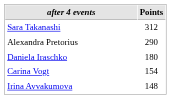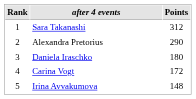 <table cellspacing="1" cellpadding="3" style="border:1px solid #aaa; font-size:86%;">
 <tr style="background:#e4e4e4;">
+<th style="border-bottom:1px solid #aaa; width:10px;">Rank</th>
 <th style="border-bottom:1px solid #aaa; width:200px;"><em>after 4 events</em></th>
 <th style="border-bottom:1px solid #aaa; width:20px;">Points</th>
 </tr>
 <tr>
+<td align=center>1</td>
 <td> <a href='#'>Sara Takanashi</a></td>
 <td align=center>312</td>
 </tr>
 <tr>
+<td align=center>2</td>
 <td> Alexandra Pretorius</td>
 <td align=center>290</td>
 </tr>
 <tr>
+<td align=center>3</td>
 <td> <a href='#'>Daniela Iraschko</a></td>
 <td align=center>180</td>
 </tr>
 <tr>
+<td align=center>4</td>
 <td> <a href='#'>Carina Vogt</a></td>
-<td align=center>154</td>
+<td align=center>172</td>
 </tr>
 <tr>
+<td align=center>5</td>
 <td> <a href='#'>Irina Avvakumova</a></td>
 <td align=center>148</td>
 </tr>
 </table>
